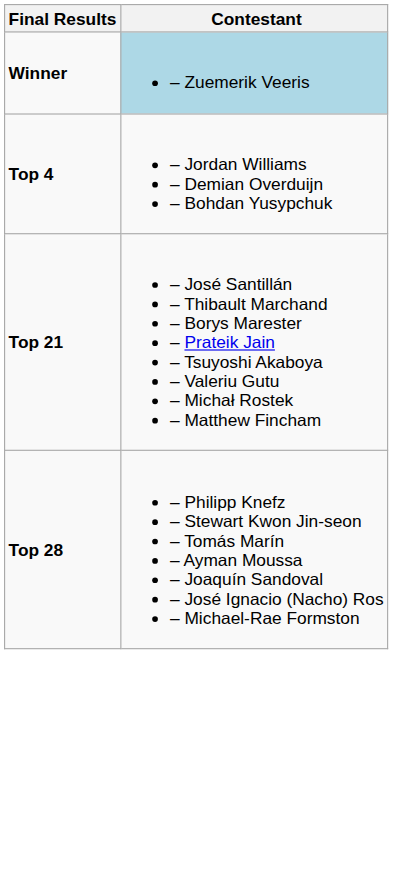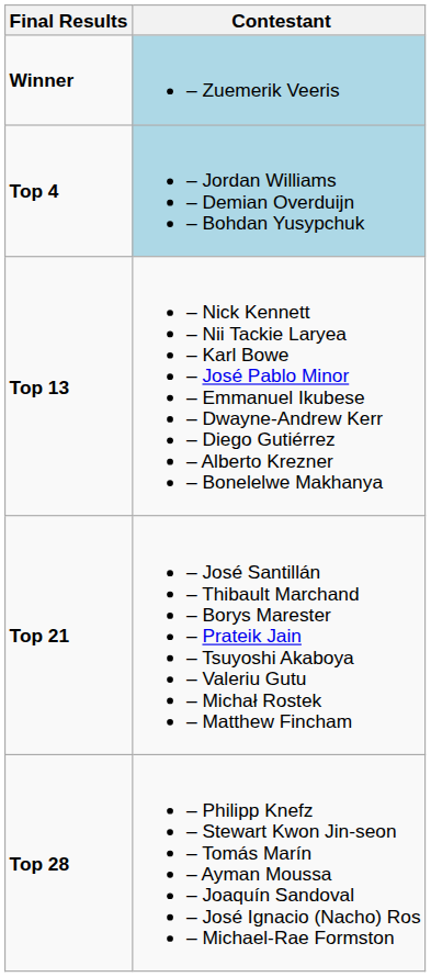 <table class="wikitable sortable" style="font-size:95%;">
 <tr>
 <th>Final Results</th>
 <th> Contestant</th>
 </tr>
 <tr>
 <td><strong>Winner</strong></td>
 <td style="background: lightblue;"><br><ul><li><strong></strong> – Zuemerik Veeris</li></ul></td>
 </tr>
 <tr>
 <td><strong>Top 4</strong></td>
-<td><br><ul><li><strong></strong> – Jordan Williams</li><li><strong></strong> – Demian Overduijn</li><li><strong></strong> – Bohdan Yusypchuk</li></ul></td>
+<td style="background: lightblue;"><br><ul><li><strong></strong> – Jordan Williams</li><li><strong></strong> – Demian Overduijn</li><li><strong></strong> – Bohdan Yusypchuk</li></ul></td>
+</tr>
+<tr>
+<td><strong>Top 13</strong></td>
+<td><br><ul><li><strong></strong> – Nick Kennett</li><li><strong></strong> – Nii Tackie Laryea</li><li><strong></strong> – Karl Bowe</li><li><strong></strong> – <a href='#'>José Pablo Minor</a></li><li><strong></strong> – Emmanuel Ikubese</li><li><strong></strong> – Dwayne-Andrew Kerr</li><li><strong></strong> – Diego Gutiérrez</li><li><strong></strong> – Alberto Krezner</li><li><strong></strong> – Bonelelwe Makhanya</li></ul></td>
 </tr>
 <tr>
 <td><strong>Top 21</strong></td>
 <td><br><ul><li><strong></strong> – José Santillán</li><li><strong></strong> – Thibault Marchand</li><li><strong></strong> – Borys Marester</li><li><strong></strong> – <a href='#'>Prateik Jain</a></li><li><strong></strong> – Tsuyoshi Akaboya</li><li><strong></strong> – Valeriu Gutu</li><li><strong></strong> – Michał Rostek</li><li><strong></strong> – Matthew Fincham</li></ul></td>
 </tr>
 <tr>
 <td><strong>Top 28</strong></td>
 <td><br><ul><li><strong></strong> – Philipp Knefz</li><li><strong></strong> – Stewart Kwon Jin-seon</li><li><strong></strong> – Tomás Marín</li><li><strong></strong> – Ayman Moussa</li><li><strong></strong> – Joaquín Sandoval</li><li><strong></strong> –  José Ignacio (Nacho) Ros</li><li><strong></strong> – Michael-Rae Formston</li></ul></td>
 </tr>
 </table>
